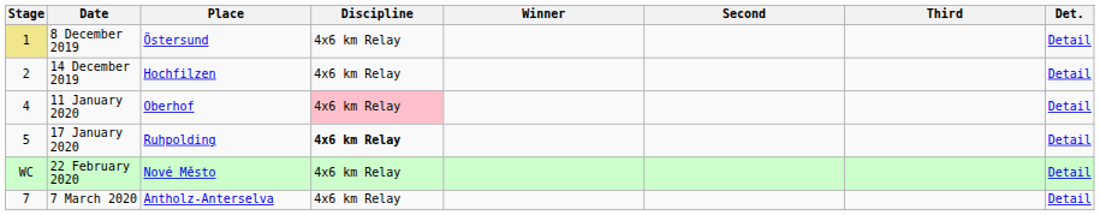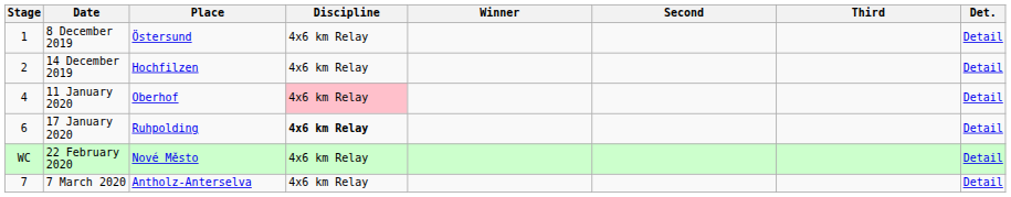 <table class="wikitable" style="font-size:95%;">
 <tr>
 <th width="30">Stage</th>
 <th width="90">Date</th>
 <th width="169">Place</th>
 <th width="130">Discipline</th>
 <th width="200">Winner</th>
 <th width="200">Second</th>
 <th width="200">Third</th>
 <th width="10">Det.</th>
 </tr>
 <tr>
-<td align=center style="background: khaki;">1</td>
+<td align=center>1</td>
 <td>8 December 2019</td>
 <td> <a href='#'>Östersund</a></td>
 <td>4x6 km Relay</td>
 <td></td>
 <td></td>
 <td></td>
 <td><a href='#'>Detail</a></td>
 </tr>
 <tr>
 <td align=center>2</td>
 <td>14 December 2019</td>
 <td> <a href='#'>Hochfilzen</a></td>
 <td>4x6 km Relay</td>
 <td></td>
 <td></td>
 <td></td>
 <td><a href='#'>Detail</a></td>
 </tr>
 <tr>
 <td align=center>4</td>
 <td>11 January 2020</td>
 <td> <a href='#'>Oberhof</a></td>
 <td style="background: pink;">4x6 km Relay</td>
 <td></td>
 <td></td>
 <td></td>
 <td><a href='#'>Detail</a></td>
 </tr>
 <tr>
-<td align=center>5</td>
+<td align=center>6</td>
 <td>17 January 2020</td>
 <td> <a href='#'>Ruhpolding</a></td>
 <td><strong>4x6 km Relay</strong></td>
 <td></td>
 <td></td>
 <td></td>
 <td><a href='#'>Detail</a></td>
 </tr>
 <tr style="background:#CCFFCC">
 <td align=center>WC</td>
 <td>22 February 2020</td>
 <td> <a href='#'>Nové Město</a></td>
 <td>4x6 km Relay</td>
 <td></td>
 <td></td>
 <td></td>
 <td><a href='#'>Detail</a></td>
 </tr>
 <tr>
 <td align=center>7</td>
 <td>7 March 2020</td>
 <td> <a href='#'>Antholz-Anterselva</a></td>
 <td>4x6 km Relay</td>
 <td></td>
 <td></td>
 <td></td>
 <td><a href='#'>Detail</a></td>
 </tr>
 </table>
